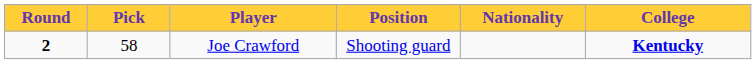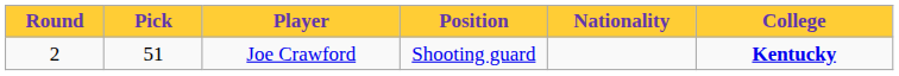 <table class="wikitable sortable sortable">
 <tr>
 <th style="background:#ffcd35; color:#6137ad; width:10%;">Round</th>
 <th style="background:#ffcd35; color:#6137ad; width:10%;">Pick</th>
 <th style="background:#ffcd35; color:#6137ad; width:20%;">Player</th>
 <th style="background:#ffcd35; color:#6137ad; width:15%;">Position</th>
 <th style="background:#ffcd35; color:#6137ad; width:15%;">Nationality</th>
 <th style="background:#ffcd35; color:#6137ad; width:20%;">College</th>
 </tr>
 <tr style="text-align: center">
-<td><strong>2</strong></td>
-<td>58</td>
+<td>2</td>
+<td>51</td>
 <td><a href='#'>Joe Crawford</a></td>
 <td><a href='#'>Shooting guard</a></td>
 <td></td>
 <td><strong><a href='#'>Kentucky</a></strong></td>
 </tr>
 </table>
